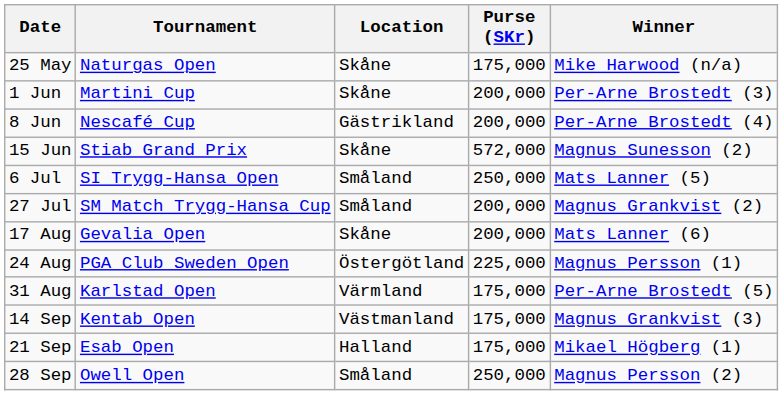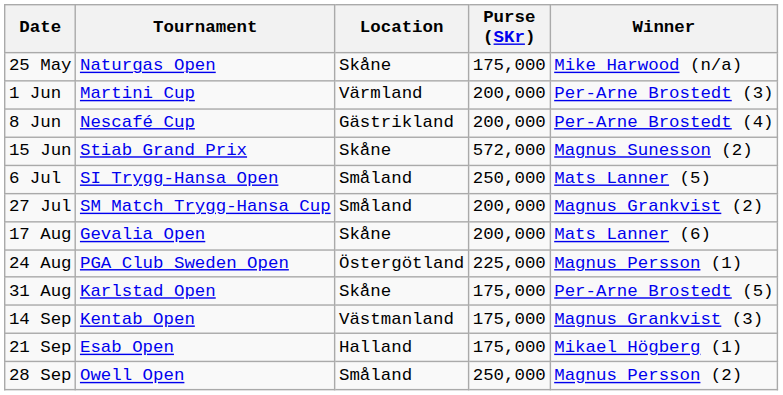 <table class="wikitable" style="font-size:95%;">
 <tr>
 <th>Date</th>
 <th>Tournament</th>
 <th>Location</th>
 <th>Purse<br>(<a href='#'>SKr</a>)</th>
 <th>Winner</th>
 </tr>
 <tr>
 <td>25 May</td>
 <td><a href='#'>Naturgas Open</a></td>
 <td>Skåne</td>
 <td align=right>175,000</td>
 <td> <a href='#'>Mike Harwood</a> (n/a)</td>
 </tr>
 <tr>
 <td>1 Jun</td>
 <td><a href='#'>Martini Cup</a></td>
-<td>Skåne</td>
+<td>Värmland</td>
 <td align=right>200,000</td>
 <td> <a href='#'>Per-Arne Brostedt</a> (3)</td>
 </tr>
 <tr>
 <td>8 Jun</td>
 <td><a href='#'>Nescafé Cup</a></td>
 <td>Gästrikland</td>
 <td align=right>200,000</td>
 <td> <a href='#'>Per-Arne Brostedt</a> (4)</td>
 </tr>
 <tr>
 <td>15 Jun</td>
 <td><a href='#'>Stiab Grand Prix</a></td>
 <td>Skåne</td>
 <td align=right>572,000</td>
 <td> <a href='#'>Magnus Sunesson</a> (2)</td>
 </tr>
 <tr>
 <td>6 Jul</td>
 <td><a href='#'>SI Trygg-Hansa Open</a></td>
 <td>Småland</td>
 <td align=right>250,000</td>
 <td> <a href='#'>Mats Lanner</a> (5)</td>
 </tr>
 <tr>
 <td>27 Jul</td>
 <td><a href='#'>SM Match Trygg-Hansa Cup</a></td>
 <td>Småland</td>
 <td align=right>200,000</td>
 <td> <a href='#'>Magnus Grankvist</a> (2)</td>
 </tr>
 <tr>
 <td>17 Aug</td>
 <td><a href='#'>Gevalia Open</a></td>
 <td>Skåne</td>
 <td align=right>200,000</td>
 <td> <a href='#'>Mats Lanner</a> (6)</td>
 </tr>
 <tr>
 <td>24 Aug</td>
 <td><a href='#'>PGA Club Sweden Open</a></td>
 <td>Östergötland</td>
 <td align=right>225,000</td>
 <td> <a href='#'>Magnus Persson</a> (1)</td>
 </tr>
 <tr>
 <td>31 Aug</td>
 <td><a href='#'>Karlstad Open</a></td>
-<td>Värmland</td>
+<td>Skåne</td>
 <td align=right>175,000</td>
 <td> <a href='#'>Per-Arne Brostedt</a> (5)</td>
 </tr>
 <tr>
 <td>14 Sep</td>
 <td><a href='#'>Kentab Open</a></td>
 <td>Västmanland</td>
 <td align=right>175,000</td>
 <td> <a href='#'>Magnus Grankvist</a> (3)</td>
 </tr>
 <tr>
 <td>21 Sep</td>
 <td><a href='#'>Esab Open</a></td>
 <td>Halland</td>
 <td align=right>175,000</td>
 <td> <a href='#'>Mikael Högberg</a> (1)</td>
 </tr>
 <tr>
 <td>28 Sep</td>
 <td><a href='#'>Owell Open</a></td>
 <td>Småland</td>
 <td align=right>250,000</td>
 <td> <a href='#'>Magnus Persson</a> (2)</td>
 </tr>
 </table>
